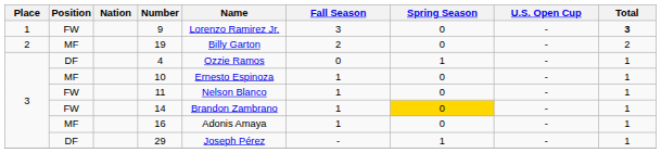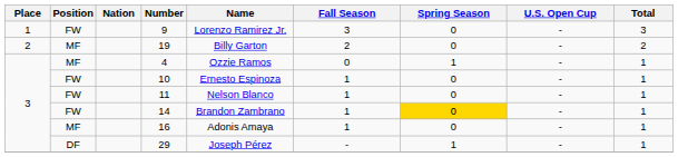 <table class="wikitable" style="font-size: 95%; text-align: center;">
 <tr>
 <th width=60>Place</th>
 <th width=60>Position</th>
 <th width=60>Nation</th>
 <th width=60>Number</th>
 <th width=150>Name</th>
 <th width=150><a href='#'>Fall Season</a></th>
 <th width=150><a href='#'>Spring Season</a></th>
 <th width=150><a href='#'>U.S. Open Cup</a></th>
 <th width=80><strong>Total</strong></th>
 </tr>
 <tr>
 <td>1</td>
 <td>FW</td>
 <td></td>
 <td>9</td>
 <td><a href='#'>Lorenzo Ramirez Jr.</a></td>
 <td>3</td>
 <td>0</td>
 <td>-</td>
-<td><strong>3</strong></td>
+<td>3</td>
 </tr>
 <tr>
 <td>2</td>
 <td>MF</td>
 <td></td>
 <td>19</td>
 <td><a href='#'>Billy Garton</a></td>
 <td>2</td>
 <td>0</td>
 <td>-</td>
 <td>2</td>
 </tr>
 <tr>
 <td rowspan="6">3</td>
-<td>DF</td>
+<td>MF</td>
 <td></td>
 <td>4</td>
 <td><a href='#'>Ozzie Ramos</a></td>
 <td>0</td>
 <td>1</td>
 <td>-</td>
 <td>1</td>
 </tr>
 <tr>
-<td>MF</td>
+<td>FW</td>
 <td></td>
 <td>10</td>
 <td><a href='#'>Ernesto Espinoza</a></td>
 <td>1</td>
 <td>0</td>
 <td>-</td>
 <td>1</td>
 </tr>
 <tr>
 <td>FW</td>
 <td></td>
 <td>11</td>
 <td><a href='#'>Nelson Blanco</a></td>
 <td>1</td>
 <td>0</td>
 <td>-</td>
 <td>1</td>
 </tr>
 <tr>
 <td>FW</td>
 <td></td>
 <td>14</td>
 <td><a href='#'>Brandon Zambrano</a></td>
 <td>1</td>
 <td style="background: gold;">0</td>
 <td>-</td>
 <td>1</td>
 </tr>
 <tr>
 <td>MF</td>
 <td></td>
 <td>16</td>
 <td>Adonis Amaya</td>
 <td>1</td>
 <td>0</td>
 <td>-</td>
 <td>1</td>
 </tr>
 <tr>
 <td>DF</td>
 <td></td>
 <td>29</td>
 <td><a href='#'>Joseph Pérez</a></td>
 <td>-</td>
 <td>1</td>
 <td>-</td>
 <td>1</td>
 </tr>
 <tr>
 </tr>
 </table>
